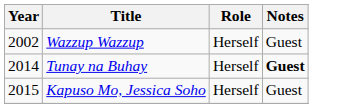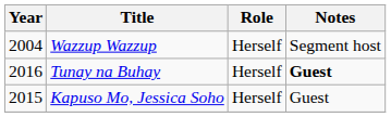 <table class="wikitable">
 <tr>
 <th scope="col">Year</th>
 <th scope="col">Title</th>
 <th scope="col">Role</th>
 <th scope="col" class="unsortable">Notes</th>
 </tr>
 <tr>
-<td>2002</td>
+<td>2004</td>
 <td><em><a href='#'>Wazzup Wazzup</a></em></td>
 <td>Herself</td>
-<td>Guest</td>
+<td>Segment host</td>
 </tr>
 <tr>
-<td>2014</td>
+<td>2016</td>
 <td><em><a href='#'>Tunay na Buhay</a></em></td>
 <td>Herself</td>
 <td><strong>Guest</strong></td>
 </tr>
 <tr>
 <td>2015</td>
 <td><em><a href='#'>Kapuso Mo, Jessica Soho</a></em></td>
 <td>Herself</td>
 <td>Guest</td>
 </tr>
 <tr>
 </tr>
 </table>
